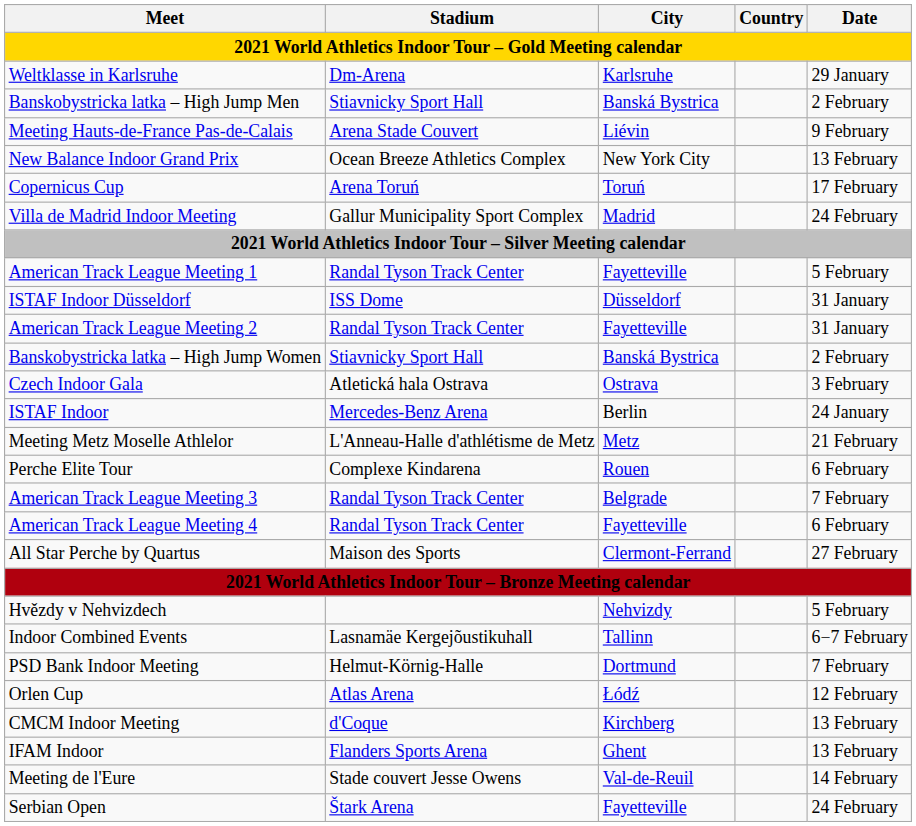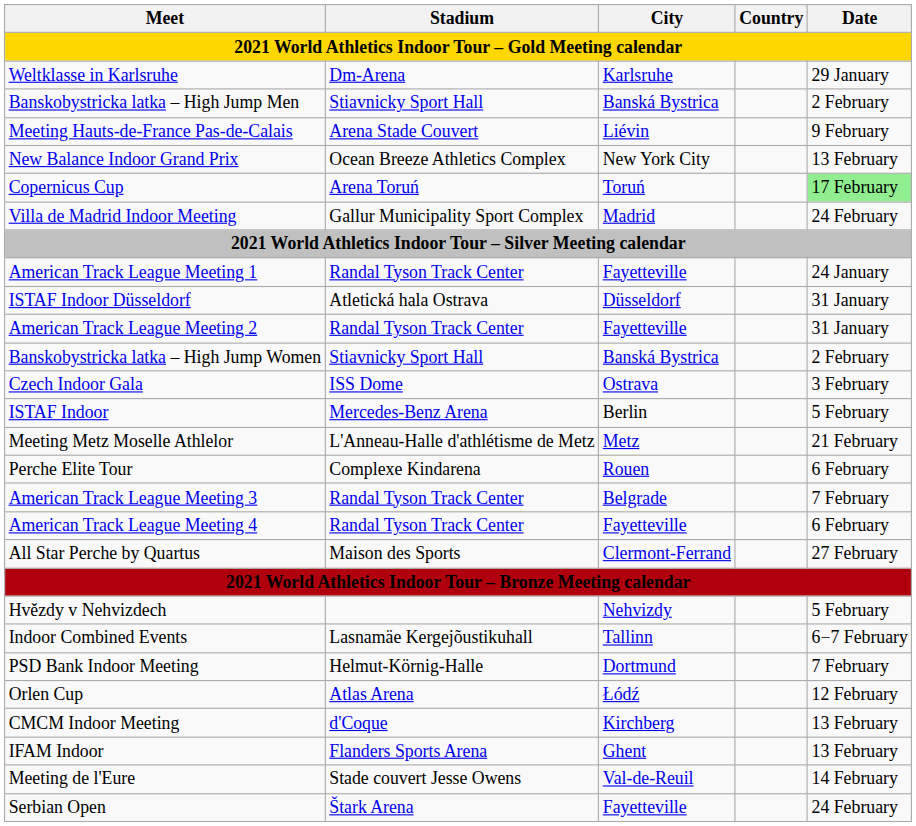 <table class="wikitable sortable">
 <tr>
 <th>Meet</th>
 <th>Stadium</th>
 <th>City</th>
 <th>Country</th>
 <th>Date</th>
 </tr>
 <tr>
 <td align=center colspan=5 bgcolor="gold"><strong>2021 World Athletics Indoor Tour – Gold Meeting calendar</strong></td>
 </tr>
 <tr>
 <td><a href='#'>Weltklasse in Karlsruhe</a></td>
 <td><a href='#'>Dm-Arena</a></td>
 <td><a href='#'>Karlsruhe</a></td>
 <td></td>
 <td>29 January</td>
 </tr>
 <tr>
 <td><a href='#'>Banskobystricka latka</a> – High Jump Men</td>
 <td><a href='#'>Stiavnicky Sport Hall</a></td>
 <td><a href='#'>Banská Bystrica</a></td>
 <td></td>
 <td>2 February</td>
 </tr>
 <tr>
 <td><a href='#'>Meeting Hauts-de-France Pas-de-Calais</a></td>
 <td><a href='#'>Arena Stade Couvert</a></td>
 <td><a href='#'>Liévin</a></td>
 <td></td>
 <td>9 February</td>
 </tr>
 <tr>
 <td><a href='#'>New Balance Indoor Grand Prix</a></td>
 <td>Ocean Breeze Athletics Complex</td>
 <td>New York City</td>
 <td></td>
 <td>13 February</td>
 </tr>
 <tr>
 <td><a href='#'>Copernicus Cup</a></td>
 <td><a href='#'>Arena Toruń</a></td>
 <td><a href='#'>Toruń</a></td>
 <td></td>
-<td>17 February</td>
+<td style="background: lightgreen;">17 February</td>
 </tr>
 <tr>
 <td><a href='#'>Villa de Madrid Indoor Meeting</a></td>
 <td>Gallur Municipality Sport Complex</td>
 <td><a href='#'>Madrid</a></td>
 <td></td>
 <td>24 February</td>
 </tr>
 <tr>
 <td align=center colspan=5 bgcolor="silver"><strong>2021 World Athletics Indoor Tour – Silver Meeting calendar</strong></td>
 </tr>
 <tr>
 <td><a href='#'>American Track League Meeting 1</a></td>
 <td><a href='#'>Randal Tyson Track Center</a></td>
 <td><a href='#'>Fayetteville</a></td>
 <td></td>
-<td>5 February</td>
+<td>24 January</td>
 </tr>
 <tr>
 <td><a href='#'>ISTAF Indoor Düsseldorf</a></td>
-<td><a href='#'>ISS Dome</a></td>
+<td>Atletická hala Ostrava</td>
 <td><a href='#'>Düsseldorf</a></td>
 <td></td>
 <td>31 January</td>
 </tr>
 <tr>
 <td><a href='#'>American Track League Meeting 2</a></td>
 <td><a href='#'>Randal Tyson Track Center</a></td>
 <td><a href='#'>Fayetteville</a></td>
 <td></td>
 <td>31 January</td>
 </tr>
 <tr>
 <td><a href='#'>Banskobystricka latka</a> – High Jump Women</td>
 <td><a href='#'>Stiavnicky Sport Hall</a></td>
 <td><a href='#'>Banská Bystrica</a></td>
 <td></td>
 <td>2 February</td>
 </tr>
 <tr>
 <td><a href='#'>Czech Indoor Gala</a></td>
-<td>Atletická hala Ostrava</td>
+<td><a href='#'>ISS Dome</a></td>
 <td><a href='#'>Ostrava</a></td>
 <td></td>
 <td>3 February</td>
 </tr>
 <tr>
 <td><a href='#'>ISTAF Indoor</a></td>
 <td><a href='#'>Mercedes-Benz Arena</a></td>
 <td>Berlin</td>
 <td></td>
-<td>24 January</td>
+<td>5 February</td>
 </tr>
 <tr>
 <td>Meeting Metz Moselle Athlelor</td>
 <td>L'Anneau-Halle d'athlétisme de Metz</td>
 <td><a href='#'>Metz</a></td>
 <td></td>
 <td>21 February</td>
 </tr>
 <tr>
 <td>Perche Elite Tour</td>
 <td>Complexe Kindarena</td>
 <td><a href='#'>Rouen</a></td>
 <td></td>
 <td>6 February</td>
 </tr>
 <tr>
 <td><a href='#'>American Track League Meeting 3</a></td>
 <td><a href='#'>Randal Tyson Track Center</a></td>
 <td><a href='#'>Belgrade</a></td>
 <td></td>
 <td>7 February</td>
 </tr>
 <tr>
 <td><a href='#'>American Track League Meeting 4</a></td>
 <td><a href='#'>Randal Tyson Track Center</a></td>
 <td><a href='#'>Fayetteville</a></td>
 <td></td>
 <td>6 February</td>
 </tr>
 <tr>
 <td>All Star Perche by Quartus</td>
 <td>Maison des Sports</td>
 <td><a href='#'>Clermont-Ferrand</a></td>
 <td></td>
 <td>27 February</td>
 </tr>
 <tr>
 <td align=center colspan=5 bgcolor="bronze"><strong>2021 World Athletics Indoor Tour – Bronze Meeting calendar</strong></td>
 </tr>
 <tr>
 <td>Hvězdy v Nehvizdech</td>
 <td></td>
 <td><a href='#'>Nehvizdy</a></td>
 <td></td>
 <td>5 February</td>
 </tr>
 <tr>
 <td>Indoor Combined Events</td>
 <td>Lasnamäe Kergejõustikuhall</td>
 <td><a href='#'>Tallinn</a></td>
 <td></td>
 <td>6−7 February</td>
 </tr>
 <tr>
 <td>PSD Bank Indoor Meeting</td>
 <td>Helmut-Körnig-Halle</td>
 <td><a href='#'>Dortmund</a></td>
 <td></td>
 <td>7 February</td>
 </tr>
 <tr>
 <td>Orlen Cup</td>
 <td><a href='#'>Atlas Arena</a></td>
 <td><a href='#'>Łódź</a></td>
 <td></td>
 <td>12 February</td>
 </tr>
 <tr>
 <td>CMCM Indoor Meeting</td>
 <td><a href='#'>d'Coque</a></td>
 <td><a href='#'>Kirchberg</a></td>
 <td></td>
 <td>13 February</td>
 </tr>
 <tr>
 <td>IFAM Indoor</td>
 <td><a href='#'>Flanders Sports Arena</a></td>
 <td><a href='#'>Ghent</a></td>
 <td></td>
 <td>13 February</td>
 </tr>
 <tr>
 <td>Meeting de l'Eure</td>
 <td>Stade couvert Jesse Owens</td>
 <td><a href='#'>Val-de-Reuil</a></td>
 <td></td>
 <td>14 February</td>
 </tr>
 <tr>
 <td>Serbian Open</td>
 <td><a href='#'>Štark Arena</a></td>
 <td><a href='#'>Fayetteville</a></td>
 <td></td>
 <td>24 February</td>
 </tr>
 </table>
